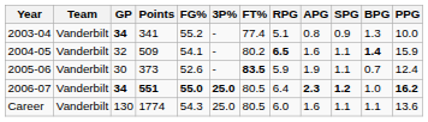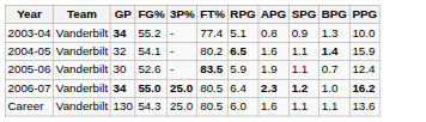 <table class="wikitable">
 <tr>
 <th>Year</th>
 <th>Team</th>
 <th>GP</th>
-<th>Points</th>
 <th>FG%</th>
 <th>3P%</th>
 <th>FT%</th>
 <th>RPG</th>
 <th>APG</th>
 <th>SPG</th>
 <th>BPG</th>
 <th>PPG</th>
 </tr>
 <tr>
 <td>2003-04</td>
 <td>Vanderbilt</td>
 <td><strong>34</strong></td>
-<td>341</td>
 <td>55.2</td>
 <td>-</td>
 <td>77.4</td>
 <td>5.1</td>
 <td>0.8</td>
 <td>0.9</td>
 <td>1.3</td>
 <td>10.0</td>
 </tr>
 <tr>
 <td>2004-05</td>
 <td>Vanderbilt</td>
 <td>32</td>
-<td>509</td>
 <td>54.1</td>
 <td>-</td>
 <td>80.2</td>
 <td><strong>6.5</strong></td>
 <td>1.6</td>
 <td>1.1</td>
 <td><strong>1.4</strong></td>
 <td>15.9</td>
 </tr>
 <tr>
 <td>2005-06</td>
 <td>Vanderbilt</td>
 <td>30</td>
-<td>373</td>
 <td>52.6</td>
 <td>-</td>
 <td><strong>83.5</strong></td>
 <td>5.9</td>
 <td>1.9</td>
 <td>1.1</td>
 <td>0.7</td>
 <td>12.4</td>
 </tr>
 <tr>
 <td>2006-07</td>
 <td>Vanderbilt</td>
 <td><strong>34</strong></td>
-<td><strong>551</strong></td>
 <td><strong>55.0</strong></td>
 <td><strong>25.0</strong></td>
 <td>80.5</td>
 <td>6.4</td>
 <td><strong>2.3</strong></td>
 <td><strong>1.2</strong></td>
 <td>1.0</td>
 <td><strong>16.2</strong></td>
 </tr>
 <tr>
 <td>Career</td>
 <td>Vanderbilt</td>
 <td>130</td>
-<td>1774</td>
 <td>54.3</td>
 <td>25.0</td>
 <td>80.5</td>
 <td>6.0</td>
 <td>1.6</td>
 <td>1.1</td>
 <td>1.1</td>
 <td>13.6</td>
 </tr>
 </table>
